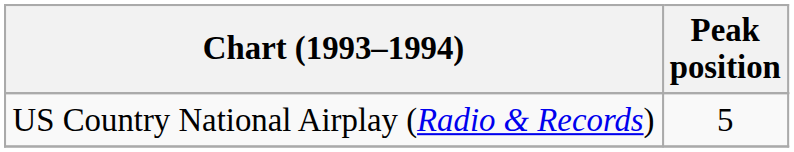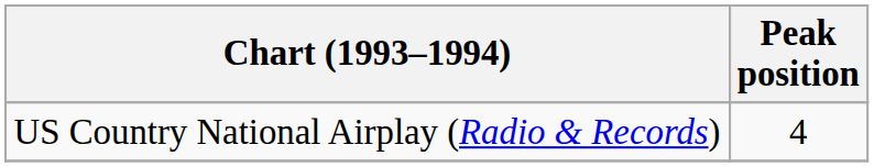 <table class="wikitable sortable">
 <tr>
 <th align="left">Chart (1993–1994)</th>
 <th align="center">Peak<br>position</th>
 </tr>
 <tr>
 </tr>
 <tr>
 </tr>
 <tr>
 <td scope="row">US Country National Airplay (<em><a href='#'>Radio & Records</a></em>)</td>
-<td align="center">5</td>
+<td align="center">4</td>
 </tr>
 <tr>
 </tr>
 </table>
